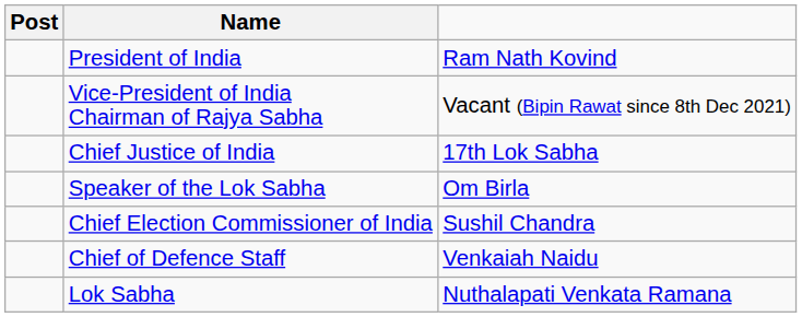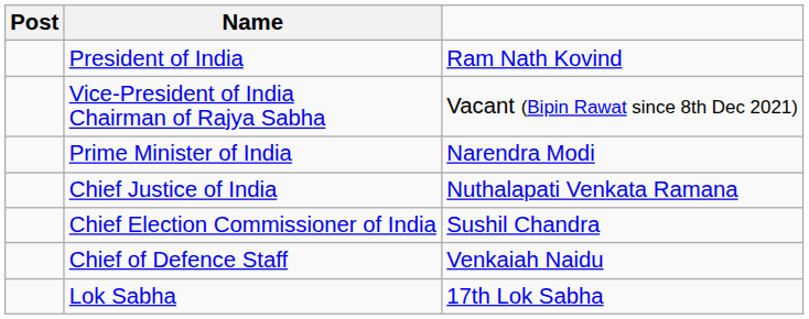 <table class=wikitable>
 <tr>
 <th>Post</th>
 <th>Name</th>
 </tr>
 <tr>
 <td></td>
 <td><a href='#'>President of India</a></td>
 <td><a href='#'>Ram Nath Kovind</a></td>
 </tr>
 <tr>
 <td></td>
 <td><a href='#'>Vice-President of India</a><br><a href='#'>Chairman of Rajya Sabha</a></td>
 <td>Vacant <small> (<a href='#'>Bipin Rawat</a> since 8th Dec 2021)</small></td>
 </tr>
 <tr>
 <td></td>
-<td><a href='#'>Chief Justice of India</a></td>
-<td><a href='#'>17th Lok Sabha</a></td>
+<td><a href='#'>Prime Minister of India</a></td>
+<td><a href='#'>Narendra Modi</a></td>
 </tr>
 <tr>
 <td></td>
-<td><a href='#'>Speaker of the Lok Sabha</a></td>
-<td><a href='#'>Om Birla</a></td>
+<td><a href='#'>Chief Justice of India</a></td>
+<td><a href='#'>Nuthalapati Venkata Ramana</a></td>
 </tr>
 <tr>
 <td></td>
 <td><a href='#'>Chief Election Commissioner of India</a></td>
 <td><a href='#'>Sushil Chandra</a></td>
 </tr>
 <tr>
 <td></td>
 <td><a href='#'>Chief of Defence Staff</a></td>
 <td><a href='#'>Venkaiah Naidu</a></td>
 </tr>
 <tr>
 <td></td>
 <td><a href='#'>Lok Sabha</a></td>
-<td><a href='#'>Nuthalapati Venkata Ramana</a></td>
+<td><a href='#'>17th Lok Sabha</a></td>
 </tr>
 </table>
